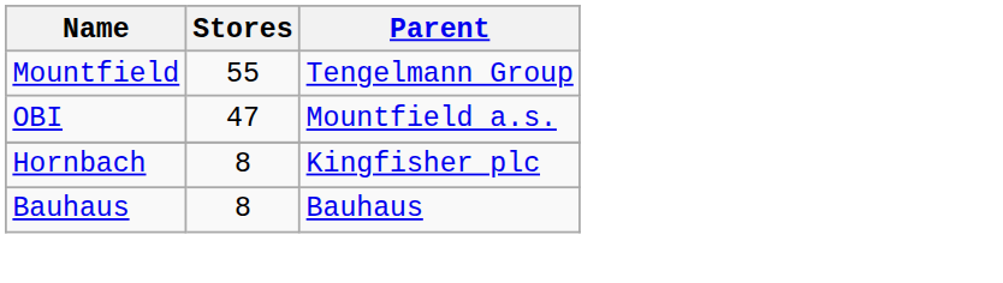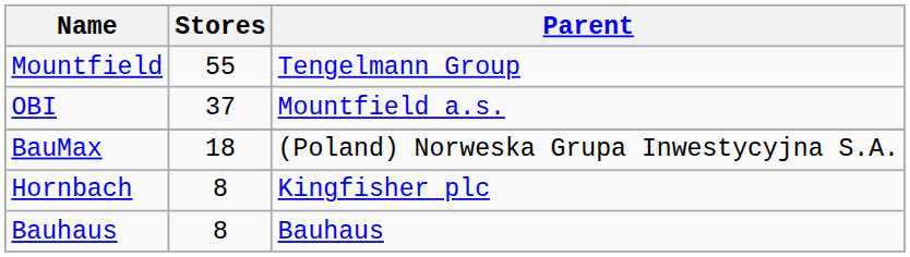 <table class="wikitable sortable">
 <tr>
 <th>Name</th>
 <th>Stores</th>
 <th><a href='#'>Parent</a></th>
 </tr>
 <tr>
 <td><a href='#'>Mountfield</a></td>
 <td align="center">55</td>
 <td><a href='#'>Tengelmann Group</a></td>
 </tr>
 <tr>
 <td><a href='#'>OBI</a></td>
-<td align="center">47</td>
+<td align="center">37</td>
 <td><a href='#'>Mountfield a.s.</a></td>
 </tr>
 <tr>
+</tr>
+<tr>
+<td><a href='#'>BauMax</a></td>
+<td align="center">18</td>
+<td>(Poland) Norweska Grupa Inwestycyjna S.A.</td>
 </tr>
 <tr>
 <td><a href='#'>Hornbach</a></td>
 <td align="center">8</td>
 <td><a href='#'>Kingfisher plc</a></td>
 </tr>
 <tr>
 <td><a href='#'>Bauhaus</a></td>
 <td align="center">8</td>
 <td><a href='#'>Bauhaus</a></td>
 </tr>
 </table>
